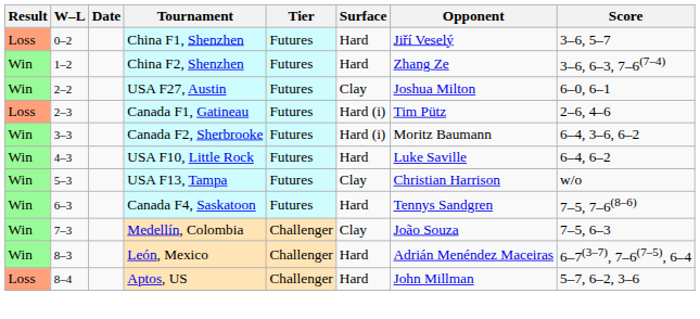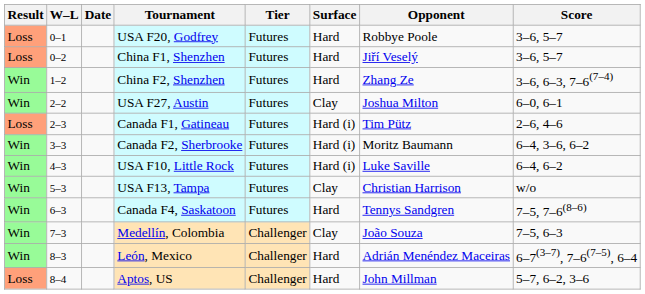 <table class="sortable wikitable">
 <tr>
 <th>Result</th>
 <th class="unsortable">W–L</th>
 <th>Date</th>
 <th>Tournament</th>
 <th>Tier</th>
 <th>Surface</th>
 <th>Opponent</th>
 <th class="unsortable">Score</th>
+</tr>
+<tr>
+<td bgcolor=FFA07A>Loss</td>
+<td><small>0–1</small></td>
+<td></td>
+<td style="background:#cffcff;">USA F20, <a href='#'>Godfrey</a></td>
+<td style="background:#cffcff;">Futures</td>
+<td>Hard</td>
+<td> Robbye Poole</td>
+<td>3–6, 5–7</td>
 </tr>
 <tr>
 <td bgcolor=FFA07A>Loss</td>
 <td><small>0–2</small></td>
 <td></td>
 <td style="background:#cffcff;">China F1, <a href='#'>Shenzhen</a></td>
 <td style="background:#cffcff;">Futures</td>
 <td>Hard</td>
 <td> <a href='#'>Jiří Veselý</a></td>
 <td>3–6, 5–7</td>
 </tr>
 <tr>
 <td bgcolor=98fb98>Win</td>
 <td><small>1–2</small></td>
 <td></td>
 <td style="background:#cffcff;">China F2, <a href='#'>Shenzhen</a></td>
 <td style="background:#cffcff;">Futures</td>
 <td>Hard</td>
 <td> <a href='#'>Zhang Ze</a></td>
 <td>3–6, 6–3, 7–6<sup>(7–4)</sup></td>
 </tr>
 <tr>
 <td bgcolor=98fb98>Win</td>
 <td><small>2–2</small></td>
 <td></td>
 <td style="background:#cffcff;">USA F27, <a href='#'>Austin</a></td>
 <td style="background:#cffcff;">Futures</td>
 <td>Clay</td>
 <td> <a href='#'>Joshua Milton</a></td>
 <td>6–0, 6–1</td>
 </tr>
 <tr>
 <td bgcolor=FFA07A>Loss</td>
 <td><small>2–3</small></td>
 <td></td>
 <td style="background:#cffcff;">Canada F1, <a href='#'>Gatineau</a></td>
 <td style="background:#cffcff;">Futures</td>
 <td>Hard (i)</td>
 <td> <a href='#'>Tim Pütz</a></td>
 <td>2–6, 4–6</td>
 </tr>
 <tr>
 <td bgcolor=98fb98>Win</td>
 <td><small>3–3</small></td>
 <td></td>
 <td style="background:#cffcff;">Canada F2, <a href='#'>Sherbrooke</a></td>
 <td style="background:#cffcff;">Futures</td>
 <td>Hard (i)</td>
 <td> Moritz Baumann</td>
 <td>6–4, 3–6, 6–2</td>
 </tr>
 <tr>
 <td bgcolor=98fb98>Win</td>
 <td><small>4–3</small></td>
 <td></td>
 <td style="background:#cffcff;">USA F10, <a href='#'>Little Rock</a></td>
 <td style="background:#cffcff;">Futures</td>
-<td>Hard</td>
+<td>Hard (i)</td>
 <td> <a href='#'>Luke Saville</a></td>
 <td>6–4, 6–2</td>
 </tr>
 <tr>
 <td bgcolor=98fb98>Win</td>
 <td><small>5–3</small></td>
 <td></td>
 <td style="background:#cffcff;">USA F13, <a href='#'>Tampa</a></td>
 <td style="background:#cffcff;">Futures</td>
 <td>Clay</td>
 <td> <a href='#'>Christian Harrison</a></td>
 <td>w/o</td>
 </tr>
 <tr>
 <td bgcolor=98fb98>Win</td>
 <td><small>6–3</small></td>
 <td></td>
 <td style="background:#cffcff;">Canada F4, <a href='#'>Saskatoon</a></td>
 <td style="background:#cffcff;">Futures</td>
 <td>Hard</td>
 <td> <a href='#'>Tennys Sandgren</a></td>
 <td>7–5, 7–6<sup>(8–6)</sup></td>
 </tr>
 <tr>
 <td bgcolor=98fb98>Win</td>
 <td><small>7–3</small></td>
 <td><a href='#'></a></td>
 <td style="background:moccasin;"><a href='#'>Medellín</a>, Colombia</td>
 <td style="background:moccasin;">Challenger</td>
 <td>Clay</td>
 <td> <a href='#'>João Souza</a></td>
 <td>7–5, 6–3</td>
 </tr>
 <tr>
 <td bgcolor=98fb98>Win</td>
 <td><small>8–3</small></td>
 <td><a href='#'></a></td>
 <td style="background:moccasin;"><a href='#'>León</a>, Mexico</td>
 <td style="background:moccasin;">Challenger</td>
 <td>Hard</td>
 <td> <a href='#'>Adrián Menéndez Maceiras</a></td>
 <td>6–7<sup>(3–7)</sup>, 7–6<sup>(7–5)</sup>, 6–4</td>
 </tr>
 <tr>
 <td bgcolor=FFA07A>Loss</td>
 <td><small>8–4</small></td>
 <td><a href='#'></a></td>
 <td style="background:moccasin;"><a href='#'>Aptos</a>, US</td>
 <td style="background:moccasin;">Challenger</td>
 <td>Hard</td>
 <td> <a href='#'>John Millman</a></td>
 <td>5–7, 6–2, 3–6</td>
 </tr>
 </table>
